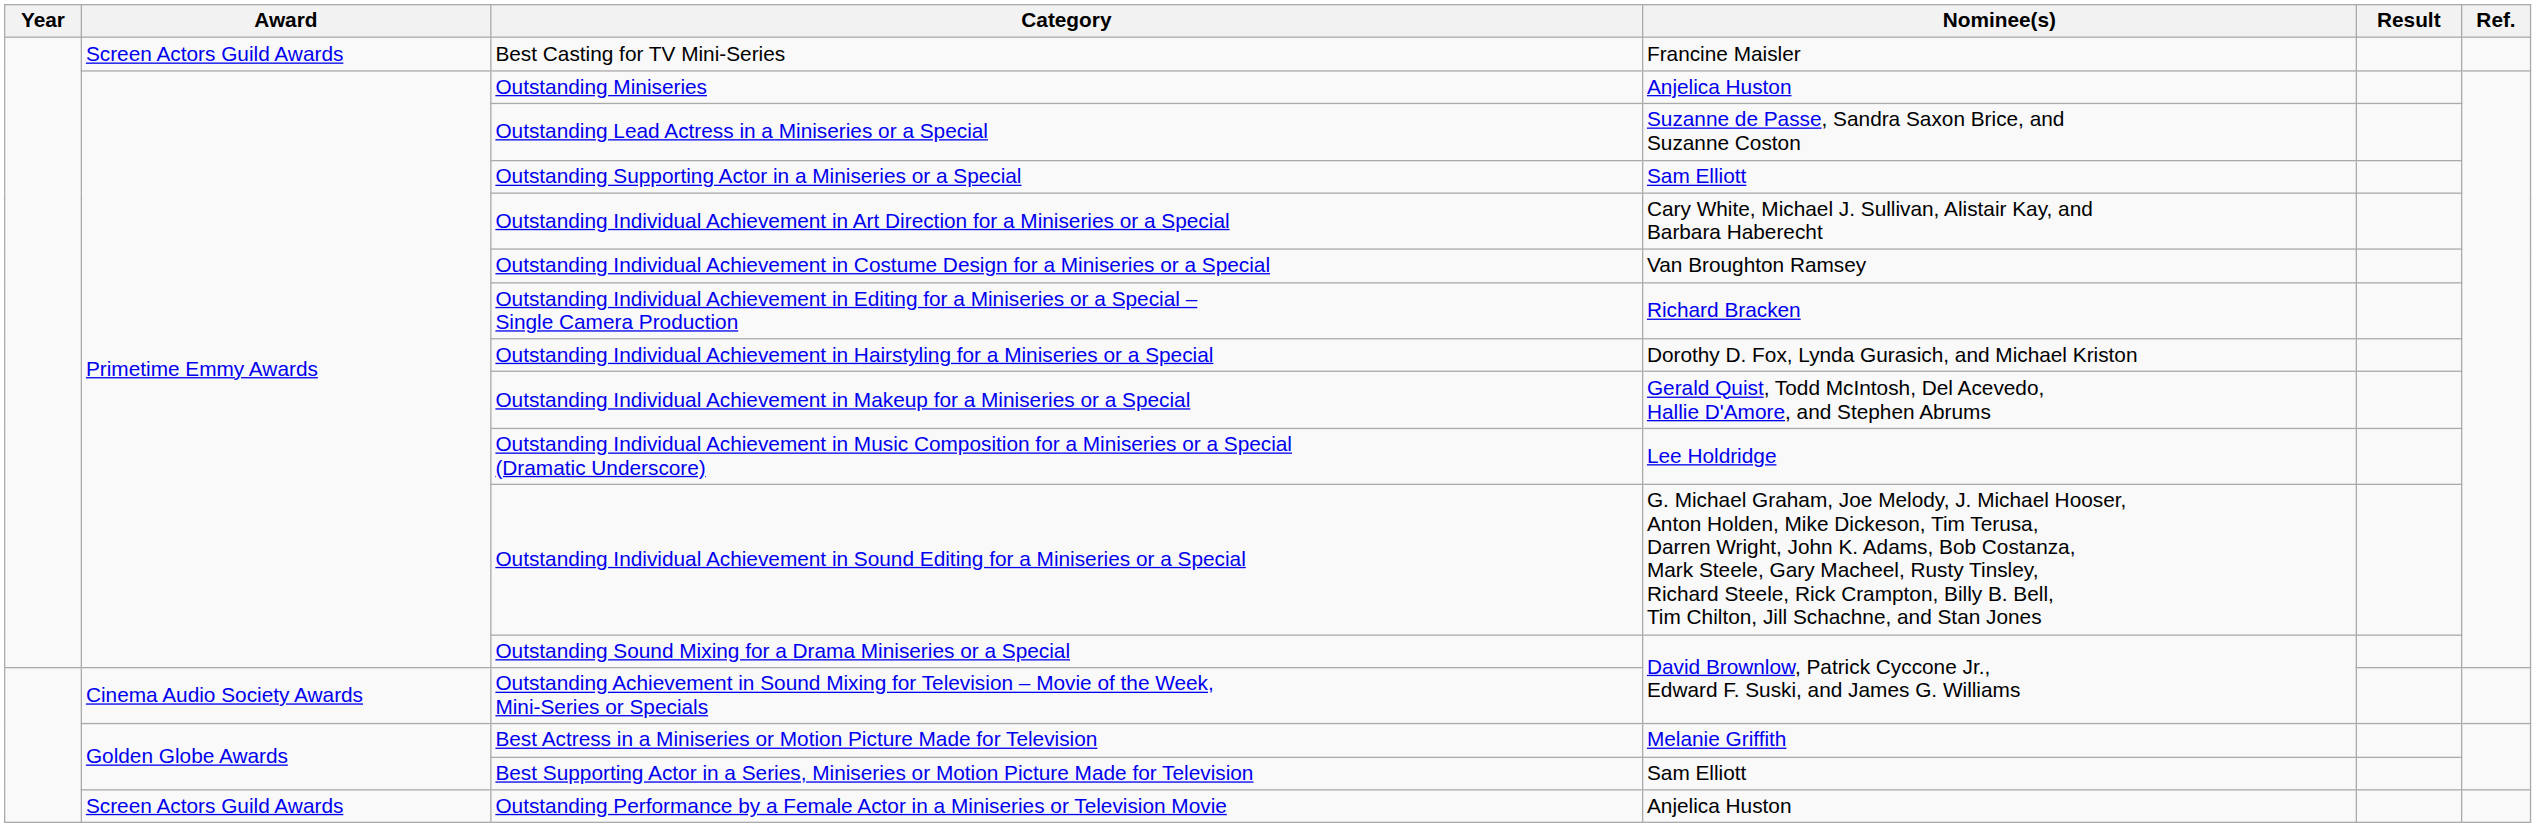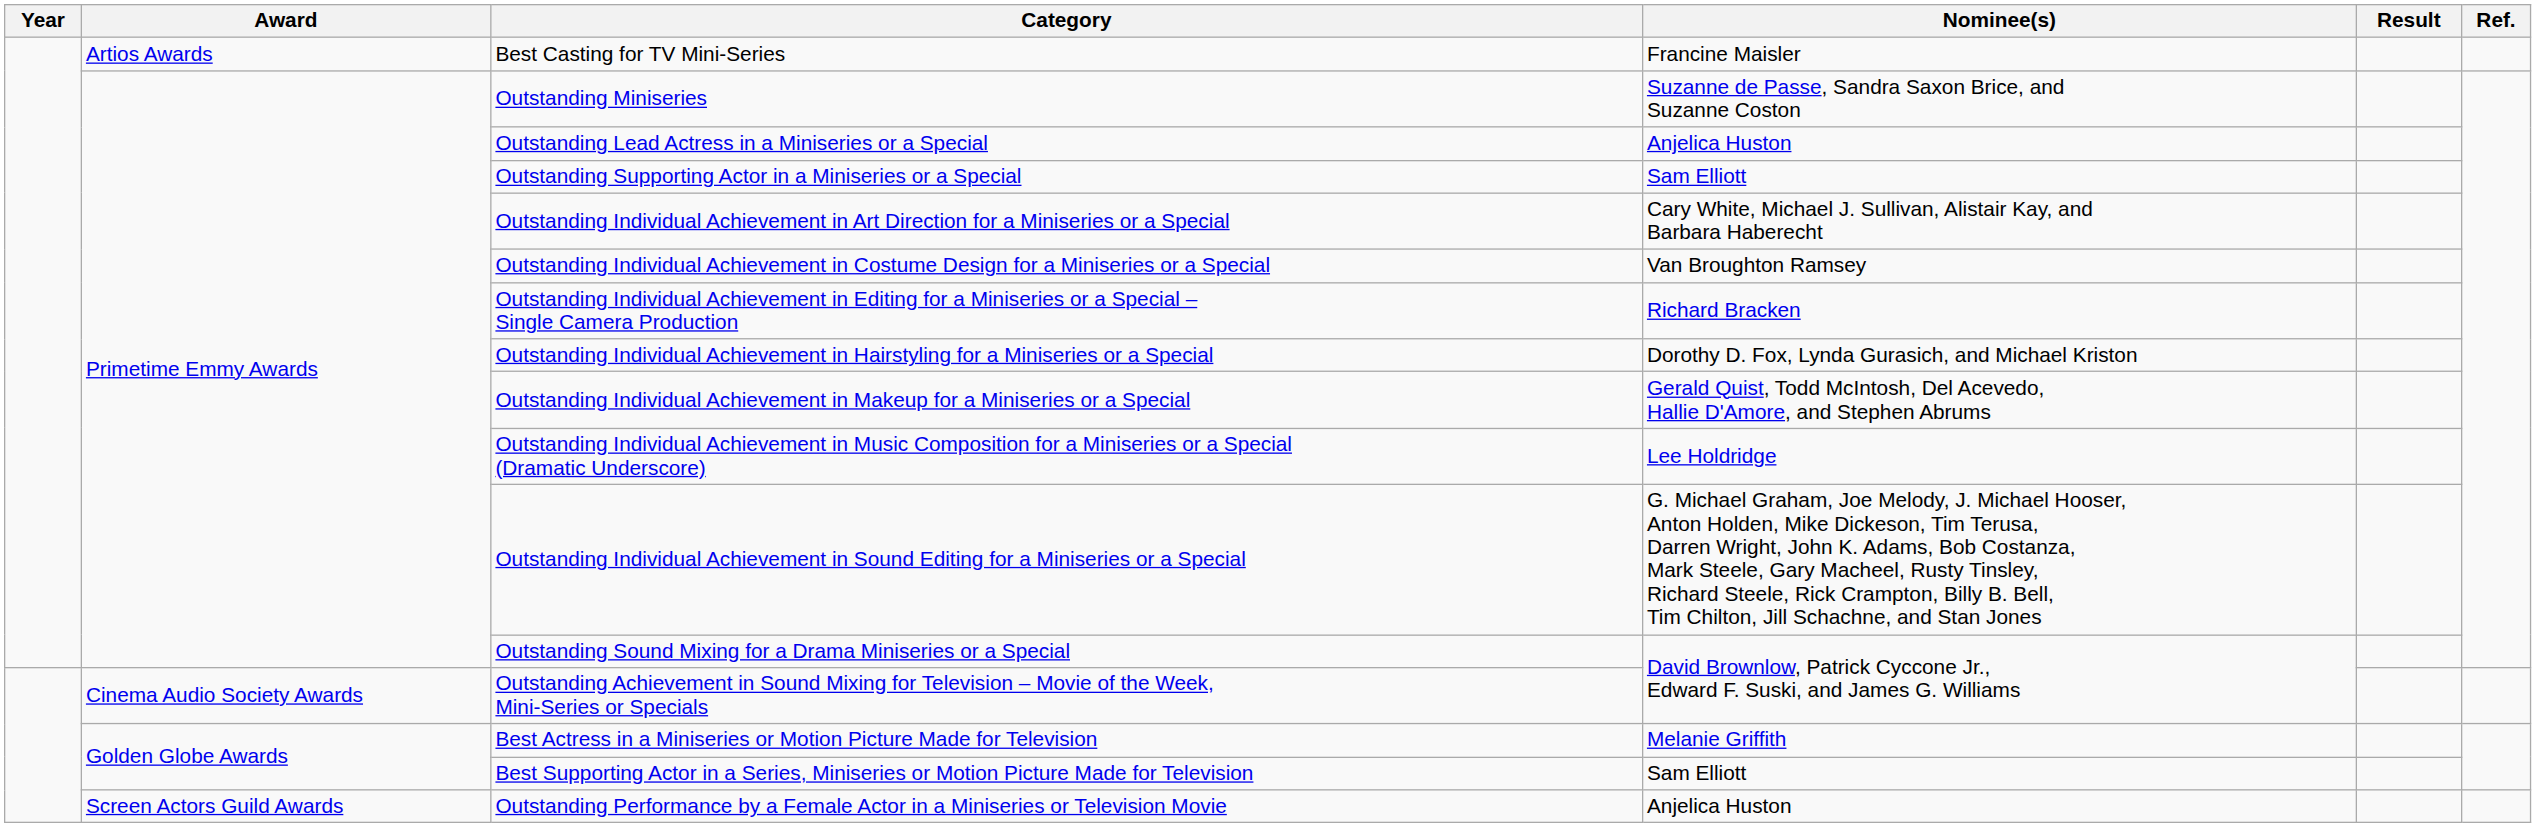 <table class="wikitable sortable" width=98%>
 <tr>
 <th>Year</th>
 <th>Award</th>
 <th>Category</th>
 <th>Nominee(s)</th>
 <th>Result</th>
 <th>Ref.</th>
 </tr>
 <tr>
 <td rowspan="12"></td>
-<td><a href='#'>Screen Actors Guild Awards</a></td>
+<td><a href='#'>Artios Awards</a></td>
 <td>Best Casting for TV Mini-Series</td>
 <td>Francine Maisler</td>
 <td></td>
 <td align="center"></td>
 </tr>
 <tr>
 <td rowspan="11"><a href='#'>Primetime Emmy Awards</a></td>
 <td><a href='#'>Outstanding Miniseries</a></td>
-<td><a href='#'>Anjelica Huston</a></td>
+<td><a href='#'>Suzanne de Passe</a>, Sandra Saxon Brice, and <br> Suzanne Coston</td>
 <td></td>
 <td align="center" rowspan="11"></td>
 </tr>
 <tr>
 <td><a href='#'>Outstanding Lead Actress in a Miniseries or a Special</a></td>
-<td><a href='#'>Suzanne de Passe</a>, Sandra Saxon Brice, and <br> Suzanne Coston</td>
+<td><a href='#'>Anjelica Huston</a></td>
 <td></td>
 </tr>
 <tr>
 <td><a href='#'>Outstanding Supporting Actor in a Miniseries or a Special</a></td>
 <td><a href='#'>Sam Elliott</a></td>
 <td></td>
 </tr>
 <tr>
 <td><a href='#'>Outstanding Individual Achievement in Art Direction for a Miniseries or a Special</a></td>
 <td>Cary White, Michael J. Sullivan, Alistair Kay, and <br> Barbara Haberecht</td>
 <td></td>
 </tr>
 <tr>
 <td><a href='#'>Outstanding Individual Achievement in Costume Design for a Miniseries or a Special</a></td>
 <td>Van Broughton Ramsey</td>
 <td></td>
 </tr>
 <tr>
 <td><a href='#'>Outstanding Individual Achievement in Editing for a Miniseries or a Special – <br> Single Camera Production</a></td>
 <td><a href='#'>Richard Bracken</a></td>
 <td></td>
 </tr>
 <tr>
 <td><a href='#'>Outstanding Individual Achievement in Hairstyling for a Miniseries or a Special</a></td>
 <td>Dorothy D. Fox, Lynda Gurasich, and Michael Kriston</td>
 <td></td>
 </tr>
 <tr>
 <td><a href='#'>Outstanding Individual Achievement in Makeup for a Miniseries or a Special</a></td>
 <td><a href='#'>Gerald Quist</a>, Todd McIntosh, Del Acevedo, <br> <a href='#'>Hallie D'Amore</a>, and Stephen Abrums</td>
 <td></td>
 </tr>
 <tr>
 <td><a href='#'>Outstanding Individual Achievement in Music Composition for a Miniseries or a Special <br> (Dramatic Underscore)</a></td>
 <td><a href='#'>Lee Holdridge</a> </td>
 <td></td>
 </tr>
 <tr>
 <td><a href='#'>Outstanding Individual Achievement in Sound Editing for a Miniseries or a Special</a></td>
 <td>G. Michael Graham, Joe Melody, J. Michael Hooser, <br> Anton Holden, Mike Dickeson, Tim Terusa, <br> Darren Wright, John K. Adams, Bob Costanza, <br> Mark Steele, Gary Macheel, Rusty Tinsley, <br> Richard Steele, Rick Crampton, Billy B. Bell, <br> Tim Chilton, Jill Schachne, and Stan Jones <br> </td>
 <td></td>
 </tr>
 <tr>
 <td><a href='#'>Outstanding Sound Mixing for a Drama Miniseries or a Special</a></td>
 <td rowspan="2"><a href='#'>David Brownlow</a>, Patrick Cyccone Jr., <br> Edward F. Suski, and James G. Williams <br> </td>
 <td></td>
 </tr>
 <tr>
 <td rowspan="4"></td>
 <td><a href='#'>Cinema Audio Society Awards</a></td>
 <td><a href='#'>Outstanding Achievement in Sound Mixing for Television – Movie of the Week, <br> Mini-Series or Specials</a></td>
 <td></td>
 <td align="center"></td>
 </tr>
 <tr>
 <td rowspan="2"><a href='#'>Golden Globe Awards</a></td>
 <td><a href='#'>Best Actress in a Miniseries or Motion Picture Made for Television</a></td>
 <td><a href='#'>Melanie Griffith</a></td>
 <td></td>
 <td align="center" rowspan="2"></td>
 </tr>
 <tr>
 <td><a href='#'>Best Supporting Actor in a Series, Miniseries or Motion Picture Made for Television</a></td>
 <td>Sam Elliott</td>
 <td></td>
 </tr>
 <tr>
 <td><a href='#'>Screen Actors Guild Awards</a></td>
 <td><a href='#'>Outstanding Performance by a Female Actor in a Miniseries or Television Movie</a></td>
 <td>Anjelica Huston</td>
 <td></td>
 <td align="center"></td>
 </tr>
 </table>
